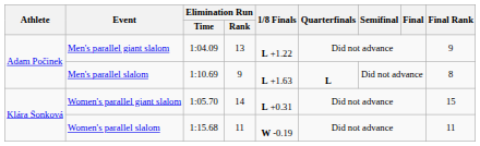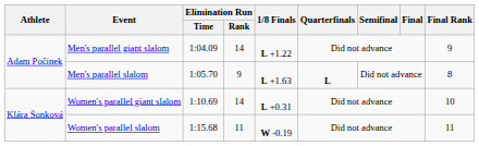 <table class="wikitable" style="font-size:90%">
 <tr>
 <th rowspan="2">Athlete</th>
 <th rowspan="2">Event</th>
 <th colspan="2">Elimination Run</th>
 <th rowspan="2">1/8 Finals</th>
 <th rowspan="2">Quarterfinals</th>
 <th rowspan="2">Semifinal</th>
 <th rowspan="2">Final</th>
 <th rowspan="2">Final Rank</th>
 </tr>
 <tr style="font-size:95%">
 <th>Time</th>
 <th>Rank</th>
 </tr>
 <tr align="center">
 <td rowspan="2" align="left"><a href='#'>Adam Počinek</a></td>
 <td align="left"><a href='#'>Men's parallel giant slalom</a></td>
 <td>1:04.09</td>
-<td>13</td>
+<td>14</td>
 <td><br><strong>L</strong> +1.22</td>
 <td colspan="3">Did not advance</td>
 <td>9</td>
 </tr>
 <tr align="center">
 <td align=left><a href='#'>Men's parallel slalom</a></td>
-<td>1:10.69</td>
+<td>1:05.70</td>
 <td>9</td>
 <td><br><strong>L</strong> +1.63</td>
 <td><br><strong>L</strong> </td>
 <td colspan="2">Did not advance</td>
 <td>8</td>
 </tr>
 <tr align="center">
 <td rowspan="2" align="left"><a href='#'>Klára Šonková</a></td>
 <td align="left"><a href='#'>Women's parallel giant slalom</a></td>
-<td>1:05.70</td>
+<td>1:10.69</td>
 <td>14</td>
 <td><br><strong>L</strong> +0.31</td>
 <td colspan="3">Did not advance</td>
-<td>15</td>
+<td>10</td>
 </tr>
 <tr align="center">
 <td align=left><a href='#'>Women's parallel slalom</a></td>
 <td>1:15.68</td>
 <td>11</td>
 <td><br><strong>W</strong> -0.19</td>
 <td colspan="3">Did not advance</td>
 <td>11</td>
 </tr>
 </table>
